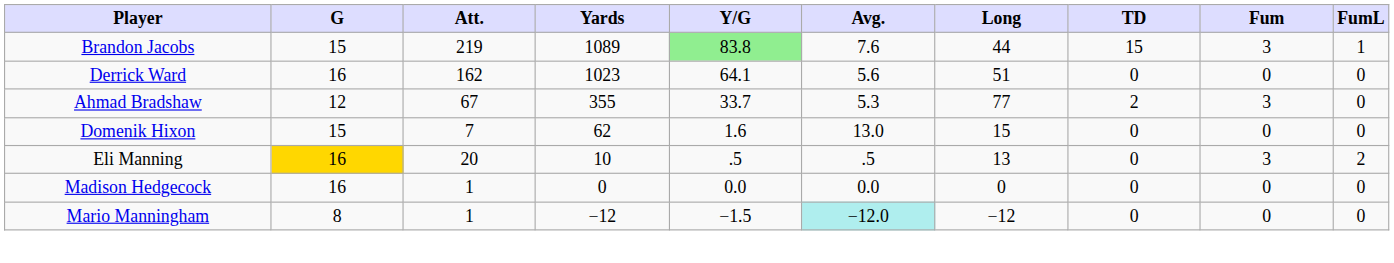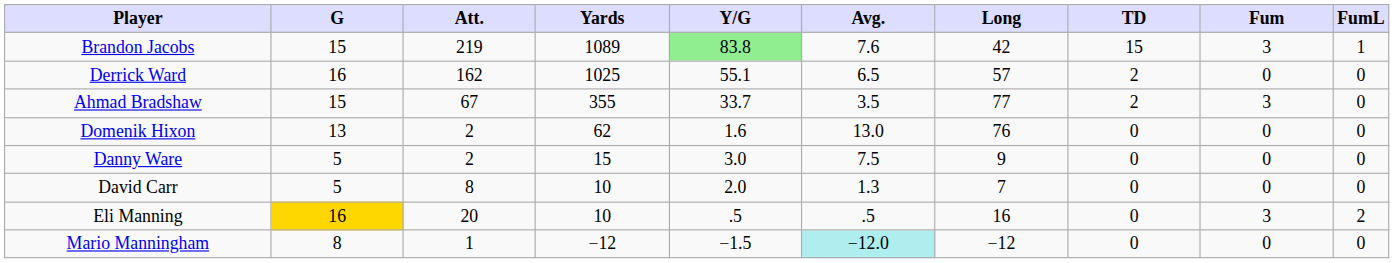 <table class="wikitable">
 <tr>
 <th style="background:#ddf; width:20%;">Player</th>
 <th style="background:#ddf; width:10%;">G</th>
 <th style="background:#ddf; width:10%;">Att.</th>
 <th style="background:#ddf; width:10%;">Yards</th>
 <th style="background:#ddf; width:10%;">Y/G</th>
 <th style="background:#ddf; width:10%;">Avg.</th>
 <th style="background:#ddf; width:10%;">Long</th>
 <th style="background:#ddf; width:10%;">TD</th>
 <th style="background:#ddf; width:10%;">Fum</th>
 <th style="background:#ddf; width:10%;">FumL</th>
 </tr>
 <tr style="text-align:center;">
 <td><a href='#'>Brandon Jacobs</a></td>
 <td>15</td>
 <td>219</td>
 <td>1089</td>
 <td style="background: lightgreen;">83.8</td>
 <td>7.6</td>
-<td>44</td>
+<td>42</td>
 <td>15</td>
 <td>3</td>
 <td>1</td>
 </tr>
 <tr style="text-align:center;">
 <td><a href='#'>Derrick Ward</a></td>
 <td>16</td>
 <td>162</td>
-<td>1023</td>
-<td>64.1</td>
-<td>5.6</td>
-<td>51</td>
-<td>0</td>
+<td>1025</td>
+<td>55.1</td>
+<td>6.5</td>
+<td>57</td>
+<td>2</td>
 <td>0</td>
 <td>0</td>
 </tr>
 <tr style="text-align:center;">
 <td><a href='#'>Ahmad Bradshaw</a></td>
-<td>12</td>
+<td>15</td>
 <td>67</td>
 <td>355</td>
 <td>33.7</td>
-<td>5.3</td>
+<td>3.5</td>
 <td>77</td>
 <td>2</td>
 <td>3</td>
 <td>0</td>
 </tr>
 <tr style="text-align:center;">
 <td><a href='#'>Domenik Hixon</a></td>
-<td>15</td>
-<td>7</td>
+<td>13</td>
+<td>2</td>
 <td>62</td>
 <td>1.6</td>
 <td>13.0</td>
+<td>76</td>
+<td>0</td>
+<td>0</td>
+<td>0</td>
+</tr>
+<tr style="text-align:center;">
+<td><a href='#'>Danny Ware</a></td>
+<td>5</td>
+<td>2</td>
 <td>15</td>
+<td>3.0</td>
+<td>7.5</td>
+<td>9</td>
+<td>0</td>
+<td>0</td>
+<td>0</td>
+</tr>
+<tr style="text-align:center;">
+<td>David Carr</td>
+<td>5</td>
+<td>8</td>
+<td>10</td>
+<td>2.0</td>
+<td>1.3</td>
+<td>7</td>
 <td>0</td>
 <td>0</td>
 <td>0</td>
 </tr>
 <tr style="text-align:center;">
 <td>Eli Manning</td>
 <td style="background: gold;">16</td>
 <td>20</td>
 <td>10</td>
 <td>.5</td>
 <td>.5</td>
-<td>13</td>
+<td>16</td>
 <td>0</td>
 <td>3</td>
 <td>2</td>
-</tr>
-<tr style="text-align:center;">
-<td><a href='#'>Madison Hedgecock</a></td>
-<td>16</td>
-<td>1</td>
-<td>0</td>
-<td>0.0</td>
-<td>0.0</td>
-<td>0</td>
-<td>0</td>
-<td>0</td>
-<td>0</td>
 </tr>
 <tr style="text-align:center;">
 <td><a href='#'>Mario Manningham</a></td>
 <td>8</td>
 <td>1</td>
 <td>−12</td>
 <td>−1.5</td>
 <td style="background: paleturquoise;">−12.0</td>
 <td>−12</td>
 <td>0</td>
 <td>0</td>
 <td>0</td>
 </tr>
 </table>
